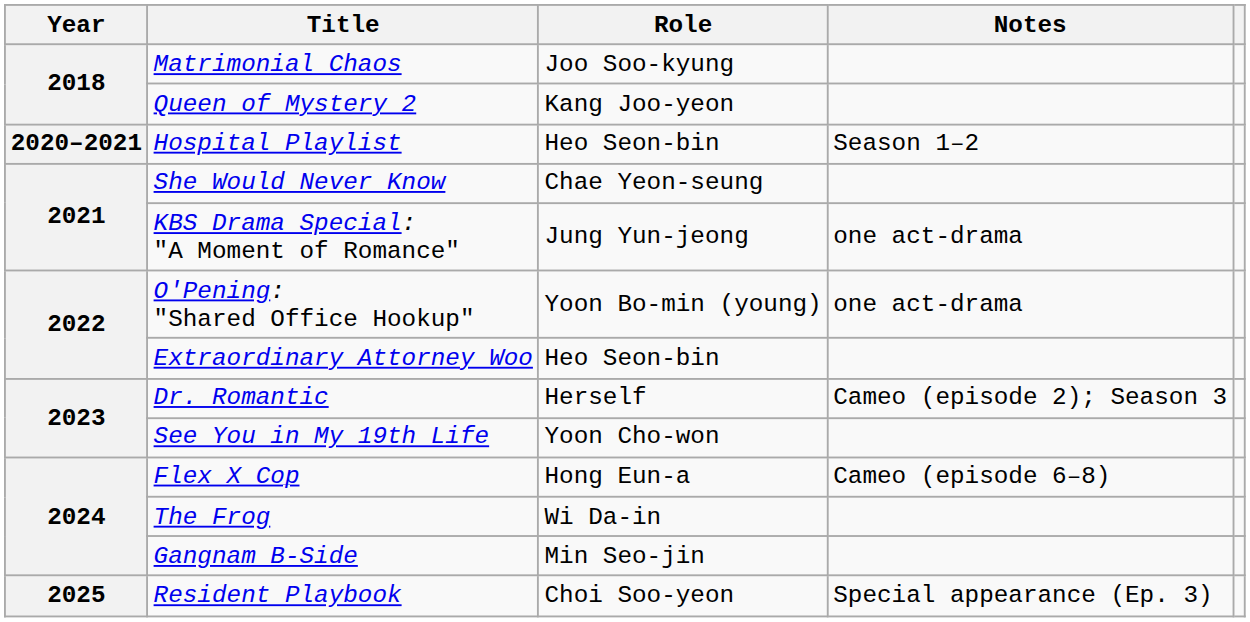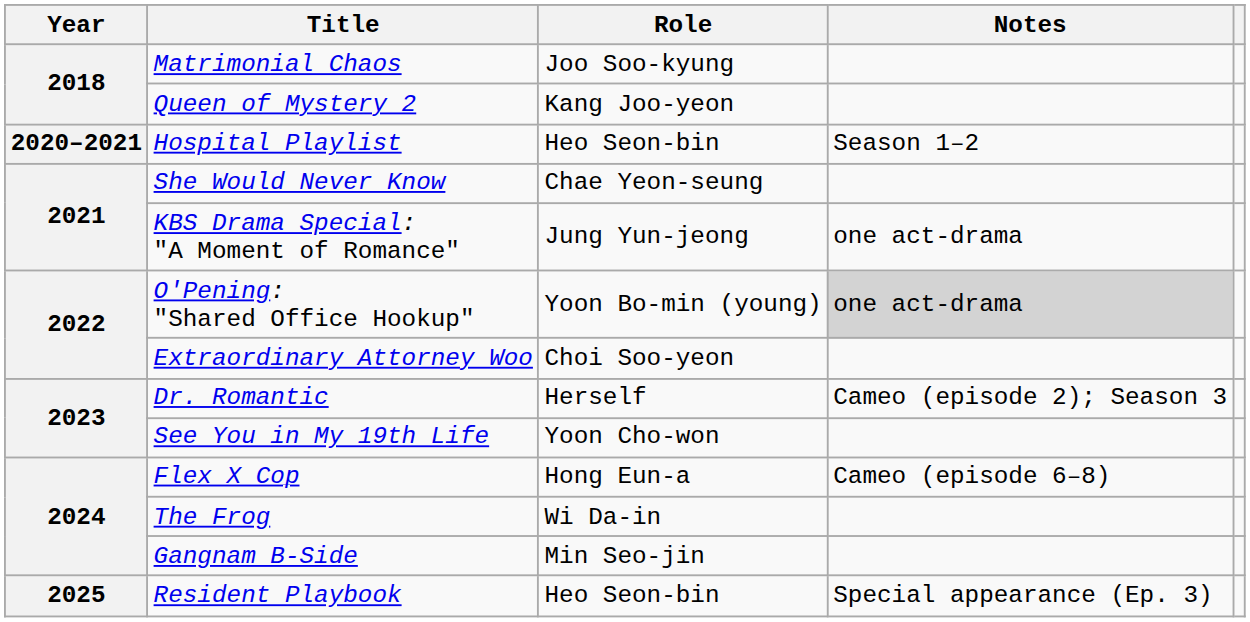 <table class="wikitable plainrowheaders">
 <tr>
 <th scope="col">Year</th>
 <th scope="col">Title</th>
 <th scope="col">Role</th>
 <th scope="col">Notes</th>
 <th scope="col" class="unsortable"></th>
 </tr>
 <tr>
 <th scope="row" rowspan="2">2018</th>
 <td><em><a href='#'>Matrimonial Chaos</a></em></td>
 <td>Joo Soo-kyung</td>
 <td></td>
 <td style="text-align:center"></td>
 </tr>
 <tr>
 <td><em><a href='#'>Queen of Mystery 2</a></em></td>
 <td>Kang Joo-yeon</td>
 <td></td>
 <td style="text-align:center"></td>
 </tr>
 <tr>
 <th scope="row">2020–2021</th>
 <td><em><a href='#'>Hospital Playlist</a></em></td>
 <td>Heo Seon-bin</td>
 <td>Season 1–2</td>
 <td style="text-align:center"></td>
 </tr>
 <tr>
 <th scope="row" rowspan="2">2021</th>
 <td><em><a href='#'>She Would Never Know</a></em></td>
 <td>Chae Yeon-seung</td>
 <td></td>
 <td style="text-align:center"></td>
 </tr>
 <tr>
 <td><em><a href='#'>KBS Drama Special</a>:</em><br>"A Moment of Romance"</td>
 <td>Jung Yun-jeong</td>
 <td>one act-drama</td>
 <td style="text-align:center"></td>
 </tr>
 <tr>
 <th scope="row" rowspan="2">2022</th>
 <td><em><a href='#'>O'Pening</a>:</em><br>"Shared Office Hookup"</td>
 <td>Yoon Bo-min (young)</td>
-<td>one act-drama</td>
+<td style="background: lightgrey;">one act-drama</td>
 <td style="text-align:center"></td>
 </tr>
 <tr>
 <td><em><a href='#'>Extraordinary Attorney Woo</a></em></td>
-<td>Heo Seon-bin</td>
+<td>Choi Soo-yeon</td>
 <td></td>
 <td style="text-align:center"></td>
 </tr>
 <tr>
 <th scope="row" rowspan="2">2023</th>
 <td><em><a href='#'>Dr. Romantic</a></em></td>
 <td>Herself</td>
 <td>Cameo (episode 2); Season 3</td>
 <td style="text-align:center"></td>
 </tr>
 <tr>
 <td><em><a href='#'>See You in My 19th Life</a></em></td>
 <td>Yoon Cho-won</td>
 <td></td>
 <td style="text-align:center"></td>
 </tr>
 <tr>
 <th scope="row" rowspan="3">2024</th>
 <td><em><a href='#'>Flex X Cop</a></em></td>
 <td>Hong Eun-a</td>
 <td>Cameo (episode 6–8)</td>
 <td style="text-align:center"></td>
 </tr>
 <tr>
 <td><em><a href='#'>The Frog</a></em></td>
 <td>Wi Da-in</td>
 <td></td>
 <td style="text-align:center"></td>
 </tr>
 <tr>
 <td><em><a href='#'>Gangnam B-Side</a></em></td>
 <td>Min Seo-jin</td>
 <td></td>
 <td style="text-align:center"></td>
 </tr>
 <tr>
 <th scope="row">2025</th>
 <td><em><a href='#'>Resident Playbook</a></em></td>
-<td>Choi Soo-yeon</td>
+<td>Heo Seon-bin</td>
 <td>Special appearance (Ep. 3)</td>
 </tr>
 </table>
